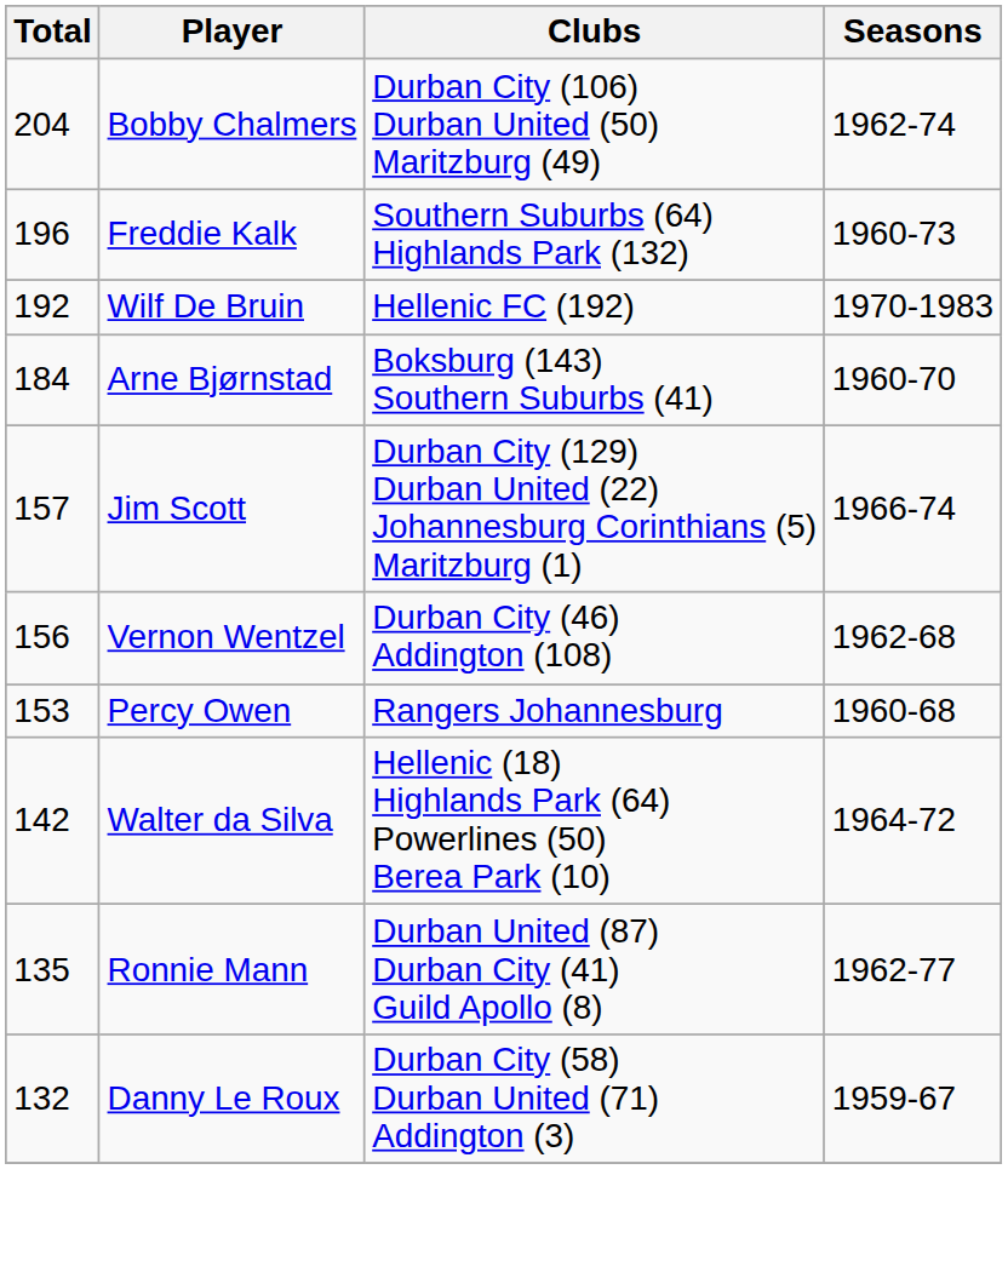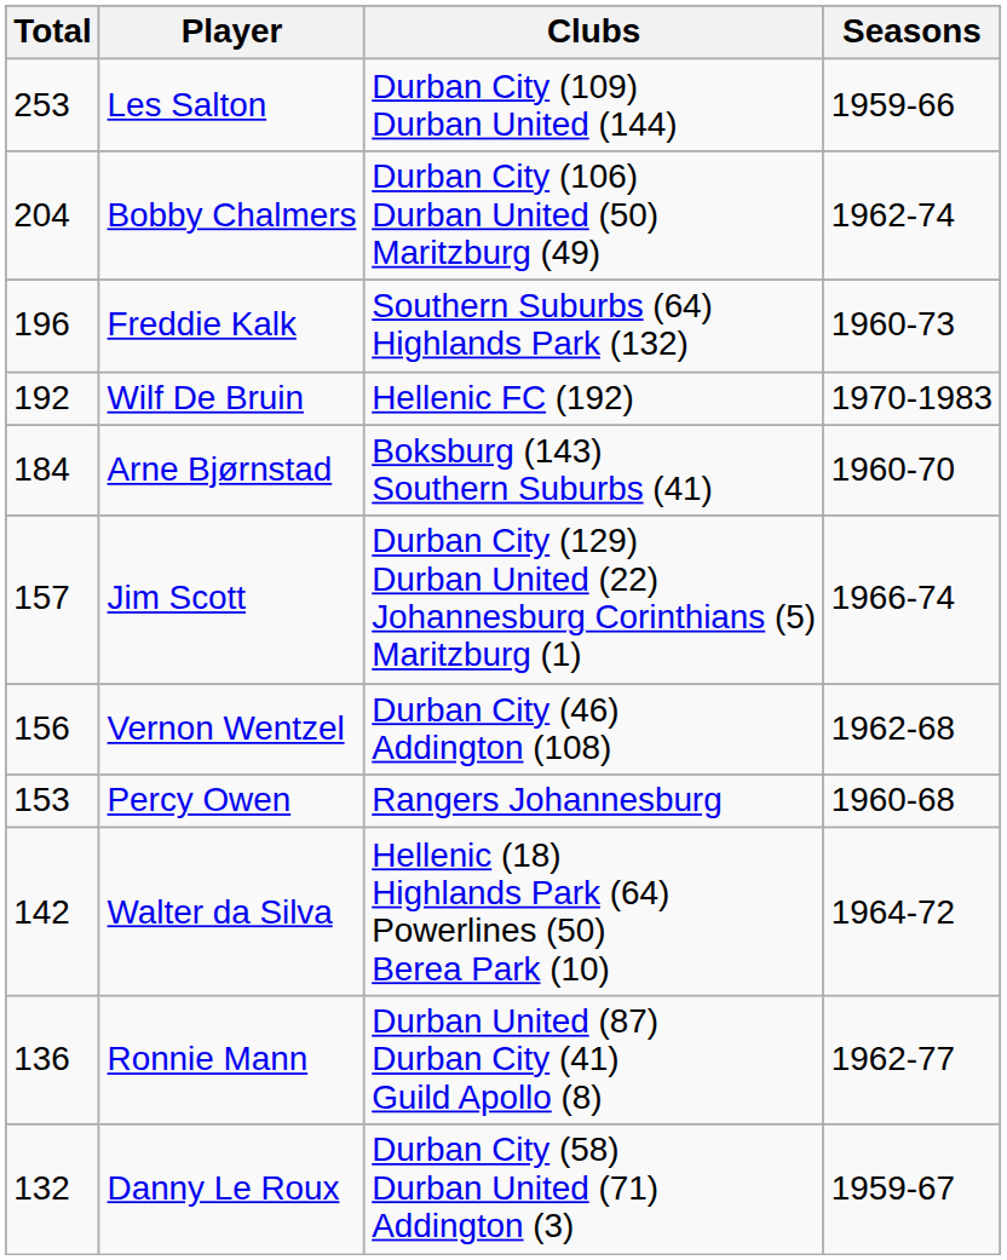 <table class="wikitable">
 <tr>
 <th>Total</th>
 <th>Player</th>
 <th>Clubs</th>
 <th>Seasons</th>
+</tr>
+<tr>
+<td>253</td>
+<td><a href='#'>Les Salton</a></td>
+<td><a href='#'>Durban City</a> (109)<br><a href='#'>Durban United</a> (144)</td>
+<td>1959-66</td>
 </tr>
 <tr>
 <td>204</td>
 <td><a href='#'>Bobby Chalmers</a></td>
 <td><a href='#'>Durban City</a> (106)<br><a href='#'>Durban United</a> (50)<br><a href='#'>Maritzburg</a> (49)</td>
 <td>1962-74</td>
 </tr>
 <tr>
 <td>196</td>
 <td><a href='#'>Freddie Kalk</a></td>
 <td><a href='#'>Southern Suburbs</a> (64)<br><a href='#'>Highlands Park</a> (132)</td>
 <td>1960-73</td>
 </tr>
 <tr>
 <td>192</td>
 <td><a href='#'>Wilf De Bruin</a></td>
 <td><a href='#'>Hellenic FC</a> (192)</td>
 <td>1970-1983</td>
 </tr>
 <tr>
 <td>184</td>
 <td><a href='#'>Arne Bjørnstad</a></td>
 <td><a href='#'>Boksburg</a> (143)<br><a href='#'>Southern Suburbs</a> (41)</td>
 <td>1960-70</td>
 </tr>
 <tr>
 <td>157</td>
 <td><a href='#'>Jim Scott</a></td>
 <td><a href='#'>Durban City</a> (129)<br><a href='#'>Durban United</a> (22)<br><a href='#'>Johannesburg Corinthians</a> (5)<br><a href='#'>Maritzburg</a> (1)</td>
 <td>1966-74</td>
 </tr>
 <tr>
 <td>156</td>
 <td><a href='#'>Vernon Wentzel</a></td>
 <td><a href='#'>Durban City</a> (46)<br><a href='#'>Addington</a> (108)</td>
 <td>1962-68</td>
 </tr>
 <tr>
 <td>153</td>
 <td><a href='#'>Percy Owen</a></td>
 <td><a href='#'>Rangers Johannesburg</a></td>
 <td>1960-68</td>
 </tr>
 <tr>
 <td>142</td>
 <td><a href='#'>Walter da Silva</a></td>
 <td><a href='#'>Hellenic</a> (18)<br><a href='#'>Highlands Park</a> (64)<br>Powerlines (50)<br><a href='#'>Berea Park</a> (10)</td>
 <td>1964-72</td>
 </tr>
 <tr>
-<td>135</td>
+<td>136</td>
 <td><a href='#'>Ronnie Mann</a></td>
 <td><a href='#'>Durban United</a> (87)<br><a href='#'>Durban City</a> (41)<br><a href='#'>Guild Apollo</a> (8)</td>
 <td>1962-77</td>
 </tr>
 <tr>
 <td>132</td>
 <td><a href='#'>Danny Le Roux</a></td>
 <td><a href='#'>Durban City</a> (58)<br><a href='#'>Durban United</a> (71)<br><a href='#'>Addington</a> (3)</td>
 <td>1959-67</td>
 </tr>
 <tr>
 </tr>
 </table>
